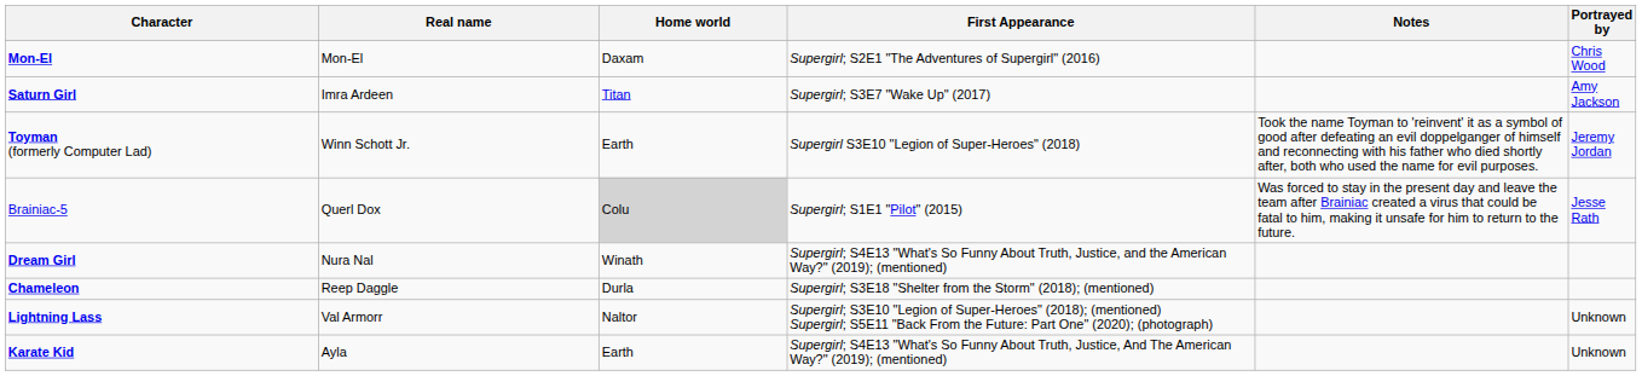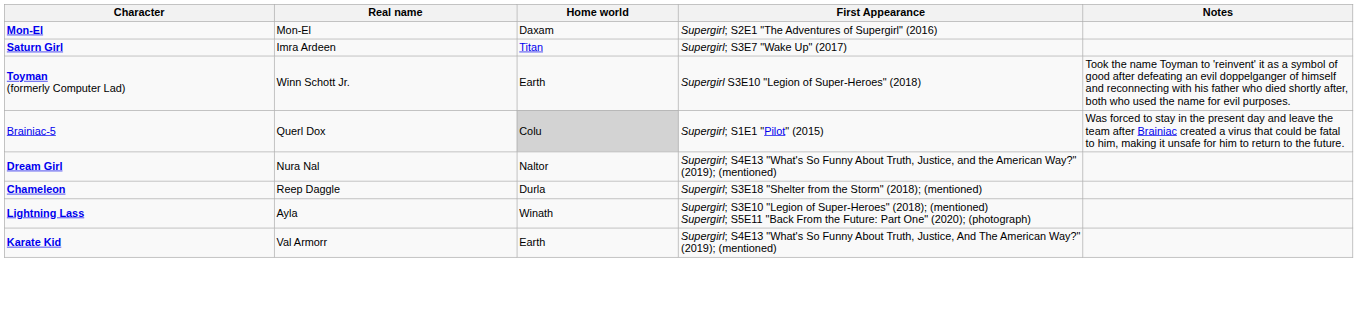 <table class="wikitable" width=100%>
 <tr>
 <th width=20%>Character</th>
 <th width=18%>Real name</th>
 <th width=12%>Home world</th>
 <th width=30%>First Appearance</th>
 <th width=20%>Notes</th>
-<th width=20%>Portrayed by</th>
 </tr>
 <tr>
 <td><strong><a href='#'>Mon-El</a></strong></td>
 <td>Mon-El</td>
 <td>Daxam</td>
 <td><em>Supergirl</em>; S2E1 "The Adventures of Supergirl" (2016)</td>
 <td></td>
-<td><a href='#'>Chris Wood</a></td>
 </tr>
 <tr>
 <td><strong><a href='#'>Saturn Girl</a></strong></td>
 <td>Imra Ardeen</td>
 <td><a href='#'>Titan</a></td>
 <td><em>Supergirl</em>; S3E7 "Wake Up" (2017)</td>
 <td></td>
-<td><a href='#'>Amy Jackson</a></td>
 </tr>
 <tr>
 <td><strong><a href='#'>Toyman</a></strong><br>(formerly Computer Lad)</td>
 <td>Winn Schott Jr.</td>
 <td>Earth</td>
 <td><em>Supergirl</em> S3E10 "Legion of Super-Heroes" (2018)</td>
 <td>Took the name Toyman to 'reinvent' it as a symbol of good after defeating an evil doppelganger of himself and reconnecting with his father who died shortly after, both who used the name for evil purposes.</td>
-<td><a href='#'>Jeremy Jordan</a></td>
 </tr>
 <tr>
 <td><a href='#'>Brainiac-5</a></td>
 <td>Querl Dox</td>
 <td style="background: lightgrey;">Colu</td>
 <td><em>Supergirl</em>; S1E1 "<a href='#'>Pilot</a>" (2015)</td>
 <td>Was forced to stay in the present day and leave the team after <a href='#'>Brainiac</a> created a virus that could be fatal to him, making it unsafe for him to return to the future.</td>
-<td><a href='#'>Jesse Rath</a></td>
 </tr>
 <tr>
 <td><strong><a href='#'>Dream Girl</a></strong></td>
 <td>Nura Nal</td>
-<td>Winath</td>
+<td>Naltor</td>
 <td><em>Supergirl</em>; S4E13 "What's So Funny About Truth, Justice, and the American Way?" (2019); (mentioned)</td>
-<td></td>
 <td></td>
 </tr>
 <tr>
 <td><strong><a href='#'>Chameleon</a></strong></td>
 <td>Reep Daggle</td>
 <td>Durla</td>
 <td><em>Supergirl</em>; S3E18 "Shelter from the Storm" (2018); (mentioned)</td>
 <td></td>
+</tr>
+<tr>
+<td><strong><a href='#'>Lightning Lass</a></strong></td>
+<td>Ayla</td>
+<td>Winath</td>
+<td><em>Supergirl</em>; S3E10 "Legion of Super-Heroes" (2018); (mentioned)<br><em>Supergirl</em>; S5E11 "Back From the Future: Part One" (2020); (photograph)</td>
 <td></td>
 </tr>
 <tr>
-<td><strong><a href='#'>Lightning Lass</a></strong></td>
+<td><strong><a href='#'>Karate Kid</a></strong></td>
 <td>Val Armorr</td>
-<td>Naltor</td>
-<td><em>Supergirl</em>; S3E10 "Legion of Super-Heroes" (2018); (mentioned)<br><em>Supergirl</em>; S5E11 "Back From the Future: Part One" (2020); (photograph)</td>
-<td></td>
-<td>Unknown</td>
-</tr>
-<tr>
-<td><strong><a href='#'>Karate Kid</a></strong></td>
-<td>Ayla</td>
 <td>Earth</td>
 <td><em>Supergirl</em>; S4E13 "What's So Funny About Truth, Justice, And The American Way?" (2019); (mentioned)</td>
 <td></td>
-<td>Unknown</td>
 </tr>
 </table>
